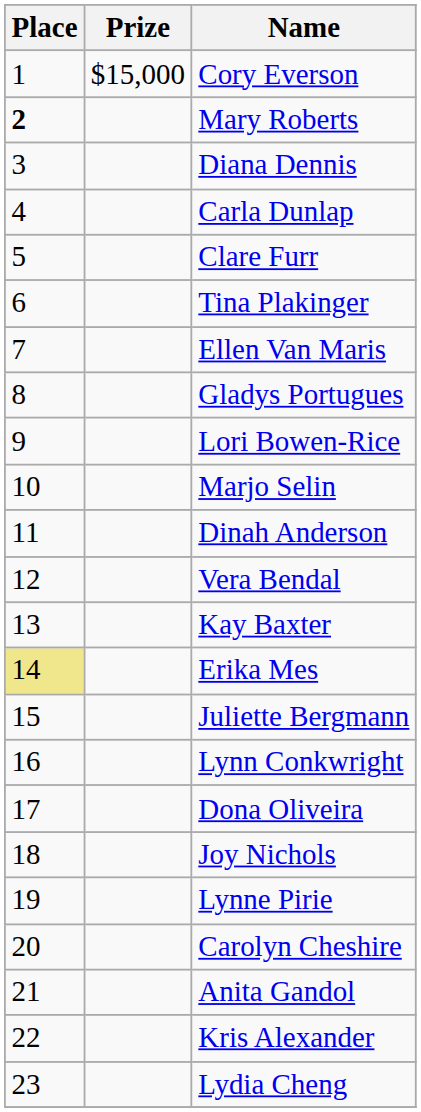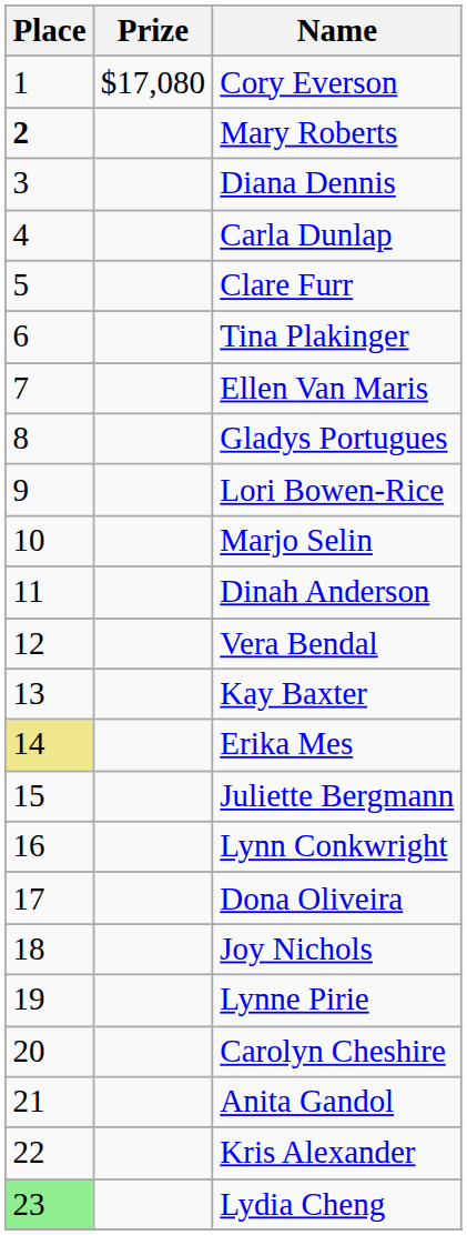 <table class="wikitable">
 <tr>
 <th>Place</th>
 <th>Prize</th>
 <th>Name</th>
 </tr>
 <tr>
 <td>1</td>
-<td>$15,000</td>
+<td>$17,080</td>
 <td> <a href='#'>Cory Everson</a></td>
 </tr>
 <tr>
 <td><strong>2</strong></td>
 <td></td>
 <td> <a href='#'>Mary Roberts</a></td>
 </tr>
 <tr>
 <td>3</td>
 <td></td>
 <td> <a href='#'>Diana Dennis</a></td>
 </tr>
 <tr>
 <td>4</td>
 <td></td>
 <td> <a href='#'>Carla Dunlap</a></td>
 </tr>
 <tr>
 <td>5</td>
 <td></td>
 <td> <a href='#'>Clare Furr</a></td>
 </tr>
 <tr>
 <td>6</td>
 <td></td>
 <td> <a href='#'>Tina Plakinger</a></td>
 </tr>
 <tr>
 <td>7</td>
 <td></td>
 <td> <a href='#'>Ellen Van Maris</a></td>
 </tr>
 <tr>
 <td>8</td>
 <td></td>
 <td> <a href='#'>Gladys Portugues</a></td>
 </tr>
 <tr>
 <td>9</td>
 <td></td>
 <td> <a href='#'>Lori Bowen-Rice</a></td>
 </tr>
 <tr>
 <td>10</td>
 <td></td>
 <td> <a href='#'>Marjo Selin</a></td>
 </tr>
 <tr>
 <td>11</td>
 <td></td>
 <td> <a href='#'>Dinah Anderson</a></td>
 </tr>
 <tr>
 <td>12</td>
 <td></td>
 <td> <a href='#'>Vera Bendal</a></td>
 </tr>
 <tr>
 <td>13</td>
 <td></td>
 <td> <a href='#'>Kay Baxter</a></td>
 </tr>
 <tr>
 <td style="background: khaki;">14</td>
 <td></td>
 <td> <a href='#'>Erika Mes</a></td>
 </tr>
 <tr>
 <td>15</td>
 <td></td>
 <td> <a href='#'>Juliette Bergmann</a></td>
 </tr>
 <tr>
 <td>16</td>
 <td></td>
 <td> <a href='#'>Lynn Conkwright</a></td>
 </tr>
 <tr>
 <td>17</td>
 <td></td>
 <td> <a href='#'>Dona Oliveira</a></td>
 </tr>
 <tr>
 <td>18</td>
 <td></td>
 <td> <a href='#'>Joy Nichols</a></td>
 </tr>
 <tr>
 <td>19</td>
 <td></td>
 <td> <a href='#'>Lynne Pirie</a></td>
 </tr>
 <tr>
 <td>20</td>
 <td></td>
 <td> <a href='#'>Carolyn Cheshire</a></td>
 </tr>
 <tr>
 <td>21</td>
 <td></td>
 <td> <a href='#'>Anita Gandol</a></td>
 </tr>
 <tr>
 <td>22</td>
 <td></td>
 <td> <a href='#'>Kris Alexander</a></td>
 </tr>
 <tr>
-<td>23</td>
+<td style="background: lightgreen;">23</td>
 <td></td>
 <td> <a href='#'>Lydia Cheng</a></td>
 </tr>
 <tr>
 </tr>
 </table>
